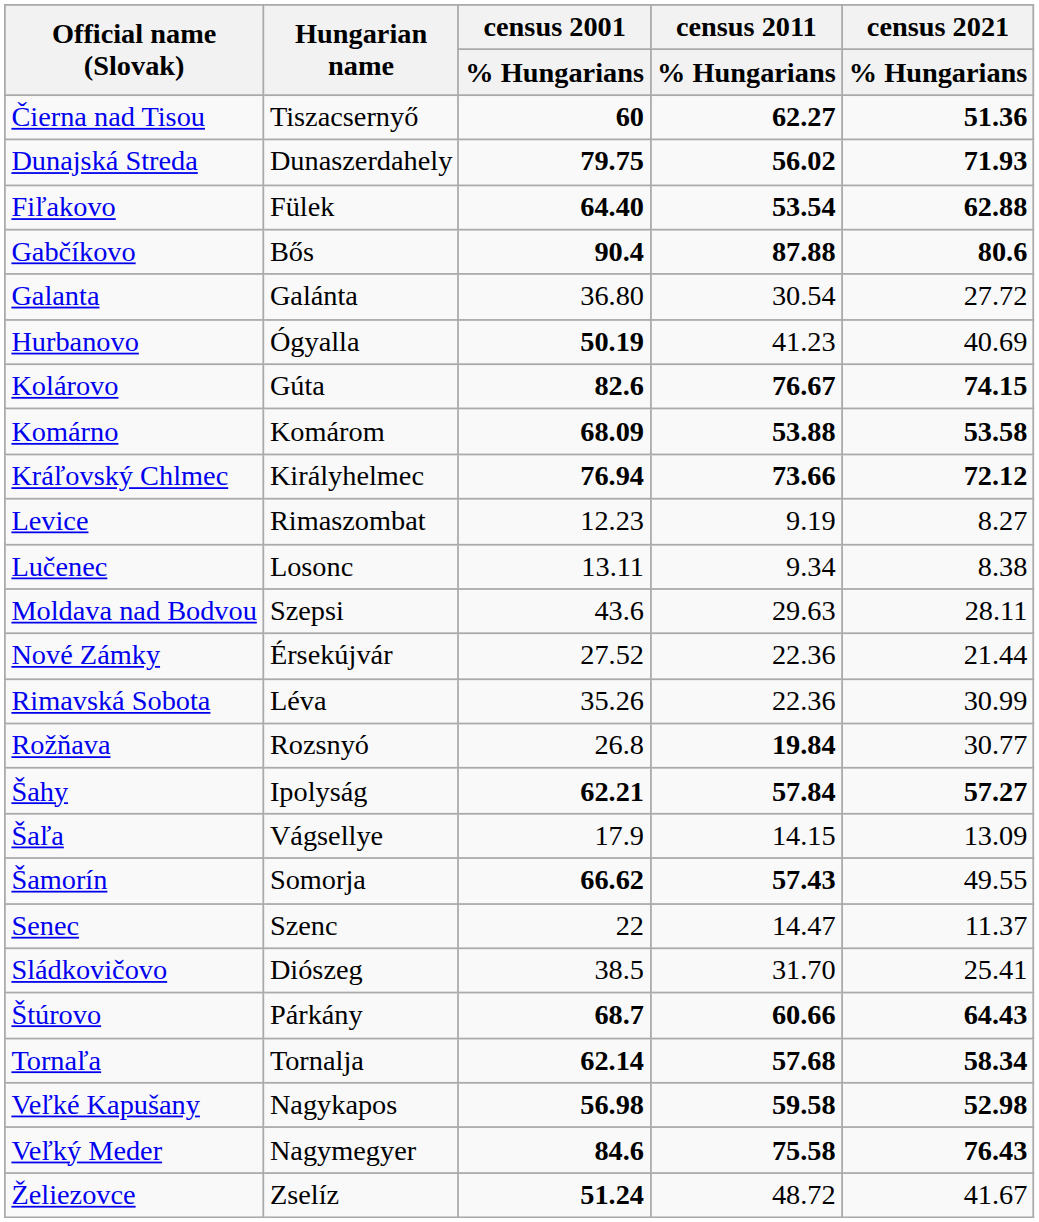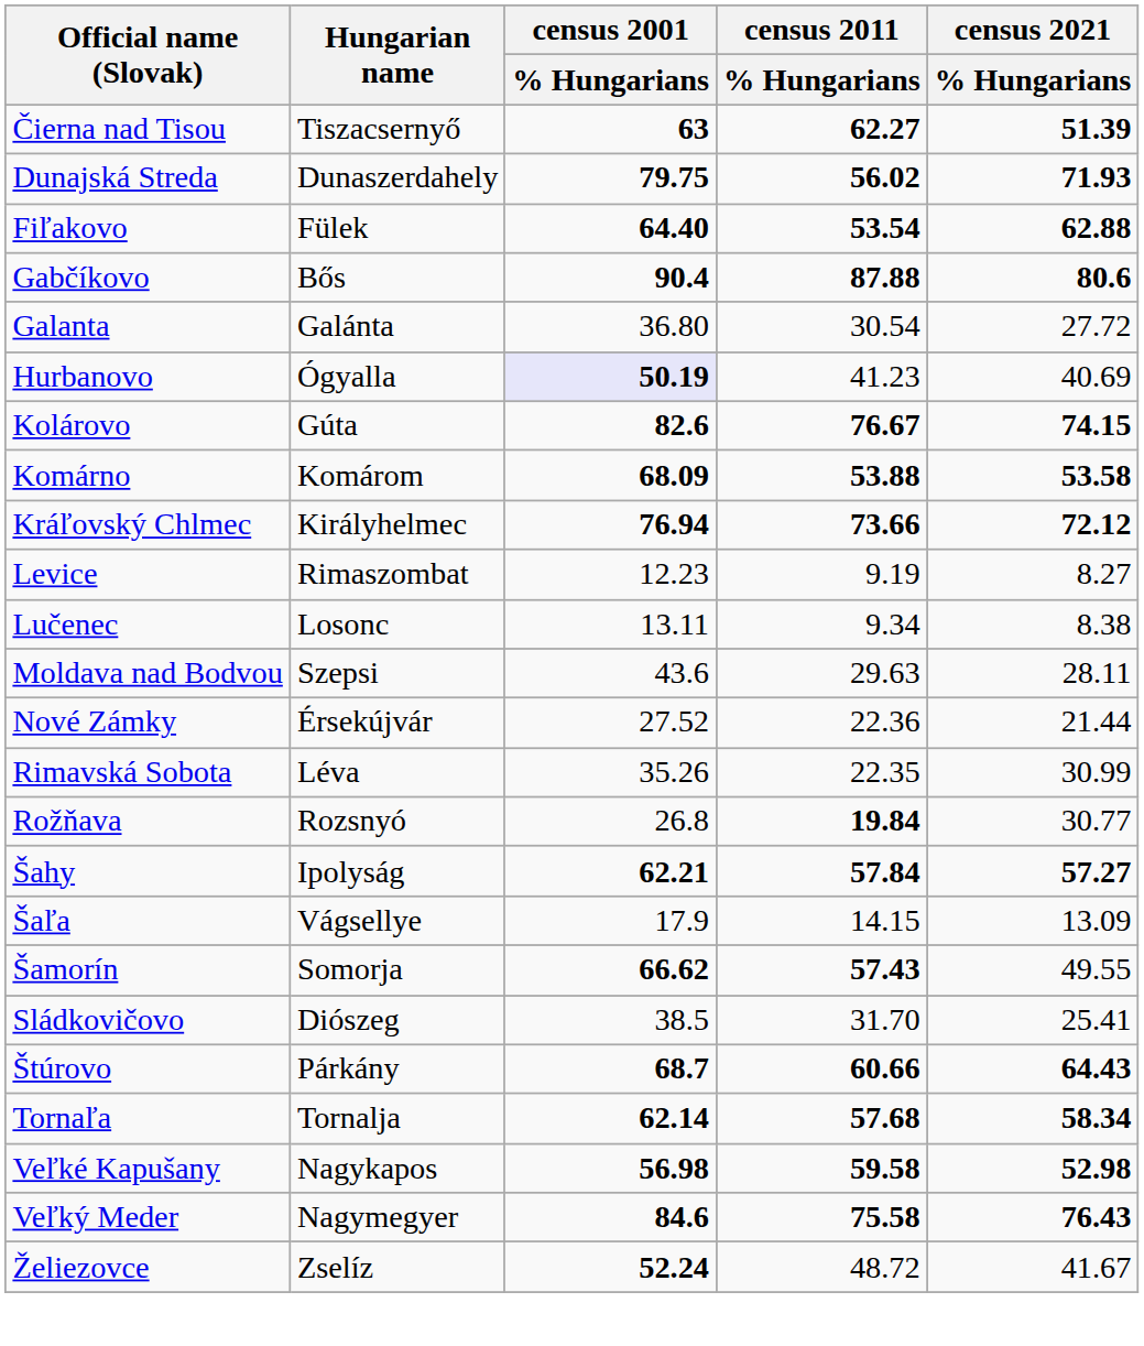 <table class="wikitable sortable">
 <tr bgcolor="#e0e0e0">
 <th rowspan="2">Official name<br>(Slovak)</th>
 <th rowspan="2">Hungarian<br>name</th>
 <th>census 2001</th>
 <th>census 2011</th>
 <th>census 2021</th>
 </tr>
 <tr bgcolor="#e0e0e0">
 <th>% Hungarians</th>
 <th>% Hungarians</th>
 <th>% Hungarians</th>
 </tr>
 <tr>
 <td><a href='#'>Čierna nad Tisou</a></td>
 <td>Tiszacsernyő</td>
-<td align="right"><strong>60</strong></td>
+<td align="right"><strong>63</strong></td>
 <td align="right"><strong>62.27</strong></td>
-<td align="right"><strong>51.36</strong></td>
+<td align="right"><strong>51.39</strong></td>
 </tr>
 <tr>
 <td><a href='#'>Dunajská Streda</a></td>
 <td>Dunaszerdahely</td>
 <td align="right"><strong>79.75</strong></td>
 <td align="right"><strong>56.02</strong></td>
 <td align="right"><strong>71.93</strong></td>
 </tr>
 <tr>
 <td><a href='#'>Fiľakovo</a></td>
 <td>Fülek</td>
 <td align="right"><strong>64.40</strong></td>
 <td align="right"><strong>53.54</strong></td>
 <td align="right"><strong>62.88</strong></td>
 </tr>
 <tr>
 <td><a href='#'>Gabčíkovo</a></td>
 <td>Bős</td>
 <td align="right"><strong>90.4</strong></td>
 <td align="right"><strong>87.88</strong></td>
 <td align="right"><strong>80.6</strong></td>
 </tr>
 <tr>
 <td><a href='#'>Galanta</a></td>
 <td>Galánta</td>
 <td align="right">36.80</td>
 <td align="right">30.54</td>
 <td align="right">27.72</td>
 </tr>
 <tr>
 <td><a href='#'>Hurbanovo</a></td>
 <td>Ógyalla</td>
-<td align="right"><strong>50.19</strong></td>
+<td align="right" style="background: lavender;"><strong>50.19</strong></td>
 <td align="right">41.23</td>
 <td align="right">40.69</td>
 </tr>
 <tr>
 <td><a href='#'>Kolárovo</a></td>
 <td>Gúta</td>
 <td align="right"><strong>82.6</strong></td>
 <td align="right"><strong>76.67</strong></td>
 <td align="right"><strong>74.15</strong></td>
 </tr>
 <tr>
 <td><a href='#'>Komárno</a></td>
 <td>Komárom</td>
 <td align="right"><strong>68.09</strong></td>
 <td align="right"><strong>53.88</strong></td>
 <td align="right"><strong>53.58</strong></td>
 </tr>
 <tr>
 <td><a href='#'>Kráľovský Chlmec</a></td>
 <td>Királyhelmec</td>
 <td align="right"><strong>76.94</strong></td>
 <td align="right"><strong>73.66</strong></td>
 <td align="right"><strong>72.12</strong></td>
 </tr>
 <tr>
 <td><a href='#'>Levice</a></td>
 <td>Rimaszombat</td>
 <td align="right">12.23</td>
 <td align="right">9.19</td>
 <td align="right">8.27</td>
 </tr>
 <tr>
 <td><a href='#'>Lučenec</a></td>
 <td>Losonc</td>
 <td align="right">13.11</td>
 <td align="right">9.34</td>
 <td align="right">8.38</td>
 </tr>
 <tr>
 <td><a href='#'>Moldava nad Bodvou</a></td>
 <td>Szepsi</td>
 <td align="right">43.6</td>
 <td align="right">29.63</td>
 <td align="right">28.11</td>
 </tr>
 <tr>
 <td><a href='#'>Nové Zámky</a></td>
 <td>Érsekújvár</td>
 <td align="right">27.52</td>
 <td align="right">22.36</td>
 <td align="right">21.44</td>
 </tr>
 <tr>
 <td><a href='#'>Rimavská Sobota</a></td>
 <td>Léva</td>
 <td align="right">35.26</td>
-<td align="right">22.36</td>
+<td align="right">22.35</td>
 <td align="right">30.99</td>
 </tr>
 <tr>
 <td><a href='#'>Rožňava</a></td>
 <td>Rozsnyó</td>
 <td align="right">26.8</td>
 <td align="right"><strong>19.84</strong></td>
 <td align="right">30.77</td>
 </tr>
 <tr>
 <td><a href='#'>Šahy</a></td>
 <td>Ipolyság</td>
 <td align="right"><strong>62.21</strong></td>
 <td align="right"><strong>57.84</strong></td>
 <td align="right"><strong>57.27</strong></td>
 </tr>
 <tr>
 <td><a href='#'>Šaľa</a></td>
 <td>Vágsellye</td>
 <td align="right">17.9</td>
 <td align="right">14.15</td>
 <td align="right">13.09</td>
 </tr>
 <tr>
 <td><a href='#'>Šamorín</a></td>
 <td>Somorja</td>
 <td align="right"><strong>66.62</strong></td>
 <td align="right"><strong>57.43</strong></td>
 <td align="right">49.55</td>
-</tr>
-<tr>
-<td><a href='#'>Senec</a></td>
-<td>Szenc</td>
-<td align="right">22</td>
-<td align="right">14.47</td>
-<td align="right">11.37</td>
 </tr>
 <tr>
 <td><a href='#'>Sládkovičovo</a></td>
 <td>Diószeg</td>
 <td align="right">38.5</td>
 <td align="right">31.70</td>
 <td align="right">25.41</td>
 </tr>
 <tr>
 <td><a href='#'>Štúrovo</a></td>
 <td>Párkány</td>
 <td align="right"><strong>68.7</strong></td>
 <td align="right"><strong>60.66</strong></td>
 <td align="right"><strong>64.43</strong></td>
 </tr>
 <tr>
 <td><a href='#'>Tornaľa</a></td>
 <td>Tornalja</td>
 <td align="right"><strong>62.14</strong></td>
 <td align="right"><strong>57.68</strong></td>
 <td align="right"><strong>58.34</strong></td>
 </tr>
 <tr>
 <td><a href='#'>Veľké Kapušany</a></td>
 <td>Nagykapos</td>
 <td align="right"><strong>56.98</strong></td>
 <td align="right"><strong>59.58</strong></td>
 <td align="right"><strong>52.98</strong></td>
 </tr>
 <tr>
 <td><a href='#'>Veľký Meder</a></td>
 <td>Nagymegyer</td>
 <td align="right"><strong>84.6</strong></td>
 <td align="right"><strong>75.58</strong></td>
 <td align="right"><strong>76.43</strong></td>
 </tr>
 <tr>
 <td><a href='#'>Želiezovce</a></td>
 <td>Zselíz</td>
-<td align="right"><strong>51.24</strong></td>
+<td align="right"><strong>52.24</strong></td>
 <td align="right">48.72</td>
 <td align="right">41.67</td>
 </tr>
 </table>
